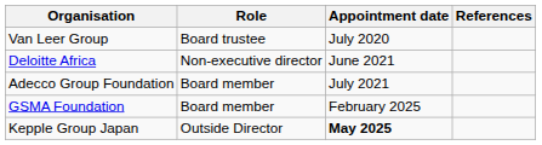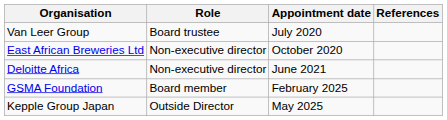 <table class="wikitable sortable mw-collapsible">
 <tr>
 <th>Organisation</th>
 <th>Role</th>
 <th>Appointment date</th>
 <th>References</th>
 </tr>
 <tr>
 <td>Van Leer Group</td>
 <td>Board trustee</td>
 <td>July 2020</td>
 <td></td>
 </tr>
 <tr>
+<td><a href='#'>East African Breweries Ltd</a></td>
+<td>Non-executive director</td>
+<td>October 2020</td>
+<td></td>
+</tr>
+<tr>
 <td><a href='#'>Deloitte Africa</a></td>
 <td>Non-executive director</td>
 <td>June 2021</td>
-<td></td>
-</tr>
-<tr>
-<td>Adecco Group Foundation</td>
-<td>Board member</td>
-<td>July 2021</td>
 <td></td>
 </tr>
 <tr>
 <td><a href='#'>GSMA Foundation</a></td>
 <td>Board member</td>
 <td>February 2025</td>
 <td></td>
 </tr>
 <tr>
 <td>Kepple Group Japan</td>
 <td>Outside Director</td>
-<td><strong>May 2025</strong></td>
+<td>May 2025</td>
 <td></td>
 </tr>
 </table>
